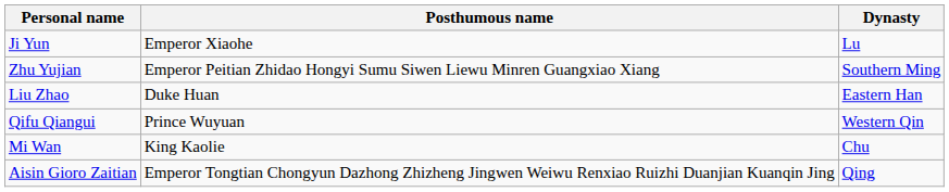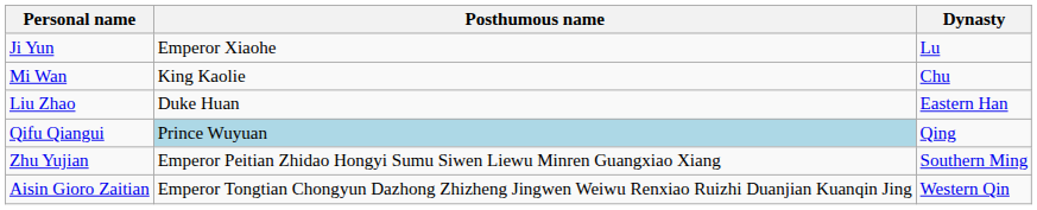 <table class="wikitable">
 <tr>
 <th>Personal name<br></th>
 <th>Posthumous name</th>
 <th>Dynasty</th>
 </tr>
 <tr>
 <td><a href='#'>Ji Yun</a><br></td>
 <td>Emperor Xiaohe<br></td>
 <td><a href='#'>Lu</a></td>
 </tr>
 <tr>
-<td><a href='#'>Zhu Yujian</a><br></td>
-<td>Emperor Peitian Zhidao Hongyi Sumu Siwen Liewu Minren Guangxiao Xiang<br></td>
-<td><a href='#'>Southern Ming</a></td>
+<td><a href='#'>Mi Wan</a><br></td>
+<td>King Kaolie<br></td>
+<td><a href='#'>Chu</a></td>
 </tr>
 <tr>
 <td><a href='#'>Liu Zhao</a><br></td>
 <td>Duke Huan<br></td>
 <td><a href='#'>Eastern Han</a></td>
 </tr>
 <tr>
 <td><a href='#'>Qifu Qiangui</a><br></td>
-<td>Prince Wuyuan<br></td>
-<td><a href='#'>Western Qin</a></td>
+<td style="background: lightblue;">Prince Wuyuan<br></td>
+<td><a href='#'>Qing</a></td>
 </tr>
 <tr>
-<td><a href='#'>Mi Wan</a><br></td>
-<td>King Kaolie<br></td>
-<td><a href='#'>Chu</a></td>
+<td><a href='#'>Zhu Yujian</a><br></td>
+<td>Emperor Peitian Zhidao Hongyi Sumu Siwen Liewu Minren Guangxiao Xiang<br></td>
+<td><a href='#'>Southern Ming</a></td>
 </tr>
 <tr>
 <td><a href='#'>Aisin Gioro Zaitian</a><br></td>
 <td>Emperor Tongtian Chongyun Dazhong Zhizheng Jingwen Weiwu Renxiao Ruizhi Duanjian Kuanqin Jing<br></td>
-<td><a href='#'>Qing</a></td>
+<td><a href='#'>Western Qin</a></td>
 </tr>
 </table>
